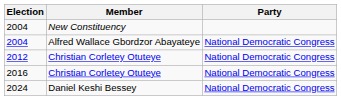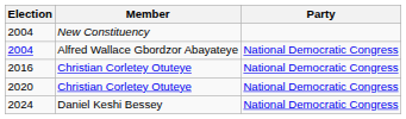 <table class="wikitable">
 <tr>
 <th>Election</th>
 <th>Member</th>
 <th>Party</th>
 </tr>
 <tr>
 <td>2004</td>
 <td><em>New Constituency</em></td>
 <td></td>
 </tr>
 <tr>
 <td><a href='#'>2004</a></td>
 <td>Alfred Wallace Gbordzor Abayateye</td>
 <td><a href='#'>National Democratic Congress</a></td>
 </tr>
 <tr>
-<td><a href='#'>2012</a></td>
+<td>2016</td>
 <td><a href='#'>Christian Corletey Otuteye</a></td>
 <td><a href='#'>National Democratic Congress</a></td>
 </tr>
 <tr>
-<td>2016</td>
+<td>2020</td>
 <td><a href='#'>Christian Corletey Otuteye</a></td>
 <td><a href='#'>National Democratic Congress</a></td>
 </tr>
 <tr>
 <td>2024</td>
 <td>Daniel Keshi Bessey</td>
 <td><a href='#'>National Democratic Congress</a></td>
 </tr>
 </table>
